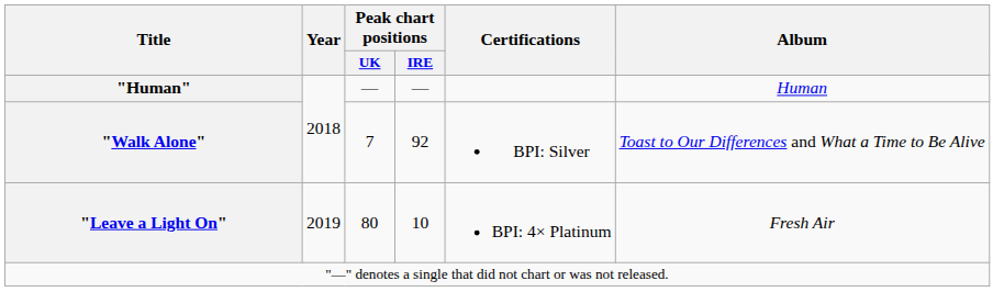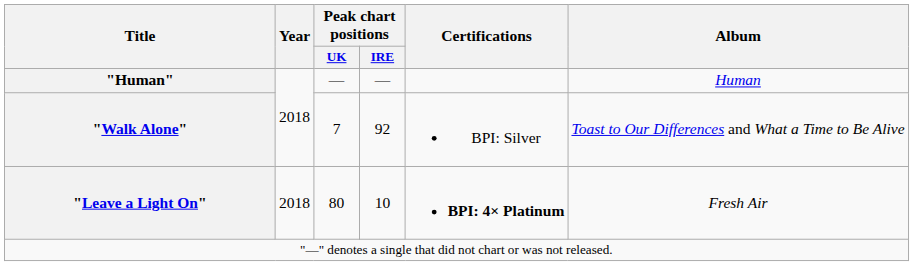 <table class="wikitable plainrowheaders" style="text-align:center;">
 <tr>
 <th scope="col" rowspan="2" style="width:17em;">Title</th>
 <th scope="col" rowspan="2" style="width:1em;">Year</th>
 <th scope="col" colspan="2">Peak chart positions</th>
 <th scope="col" rowspan="2">Certifications</th>
 <th scope="col" rowspan="2">Album</th>
 </tr>
 <tr>
 <th scope="col" style="width:3em;font-size:85%;"><a href='#'>UK</a><br></th>
 <th scope="col" style="width:3em;font-size:85%;"><a href='#'>IRE</a><br></th>
 </tr>
 <tr>
 <th scope="row">"Human"<br></th>
 <td rowspan="2">2018</td>
 <td>—</td>
 <td>—</td>
 <td></td>
 <td><em><a href='#'>Human</a></em></td>
 </tr>
 <tr>
 <th scope="row">"<a href='#'>Walk Alone</a>"<br></th>
 <td>7</td>
 <td>92</td>
 <td><br><ul><li>BPI: Silver</li></ul></td>
 <td><em><a href='#'>Toast to Our Differences</a></em> and <em>What a Time to Be Alive</em></td>
 </tr>
 <tr>
 <th scope="row">"<a href='#'>Leave a Light On</a>"<br></th>
-<td>2019</td>
+<td>2018</td>
 <td>80</td>
 <td>10</td>
-<td><br><ul><li>BPI: 4× Platinum</li></ul></td>
+<td><strong><br><ul><li>BPI: 4× Platinum</li></ul></strong></td>
 <td><em>Fresh Air</em></td>
 </tr>
 <tr>
 <td colspan="6" style="text-align:center; font-size:85%;">"—" denotes a single that did not chart or was not released.</td>
 </tr>
 </table>
